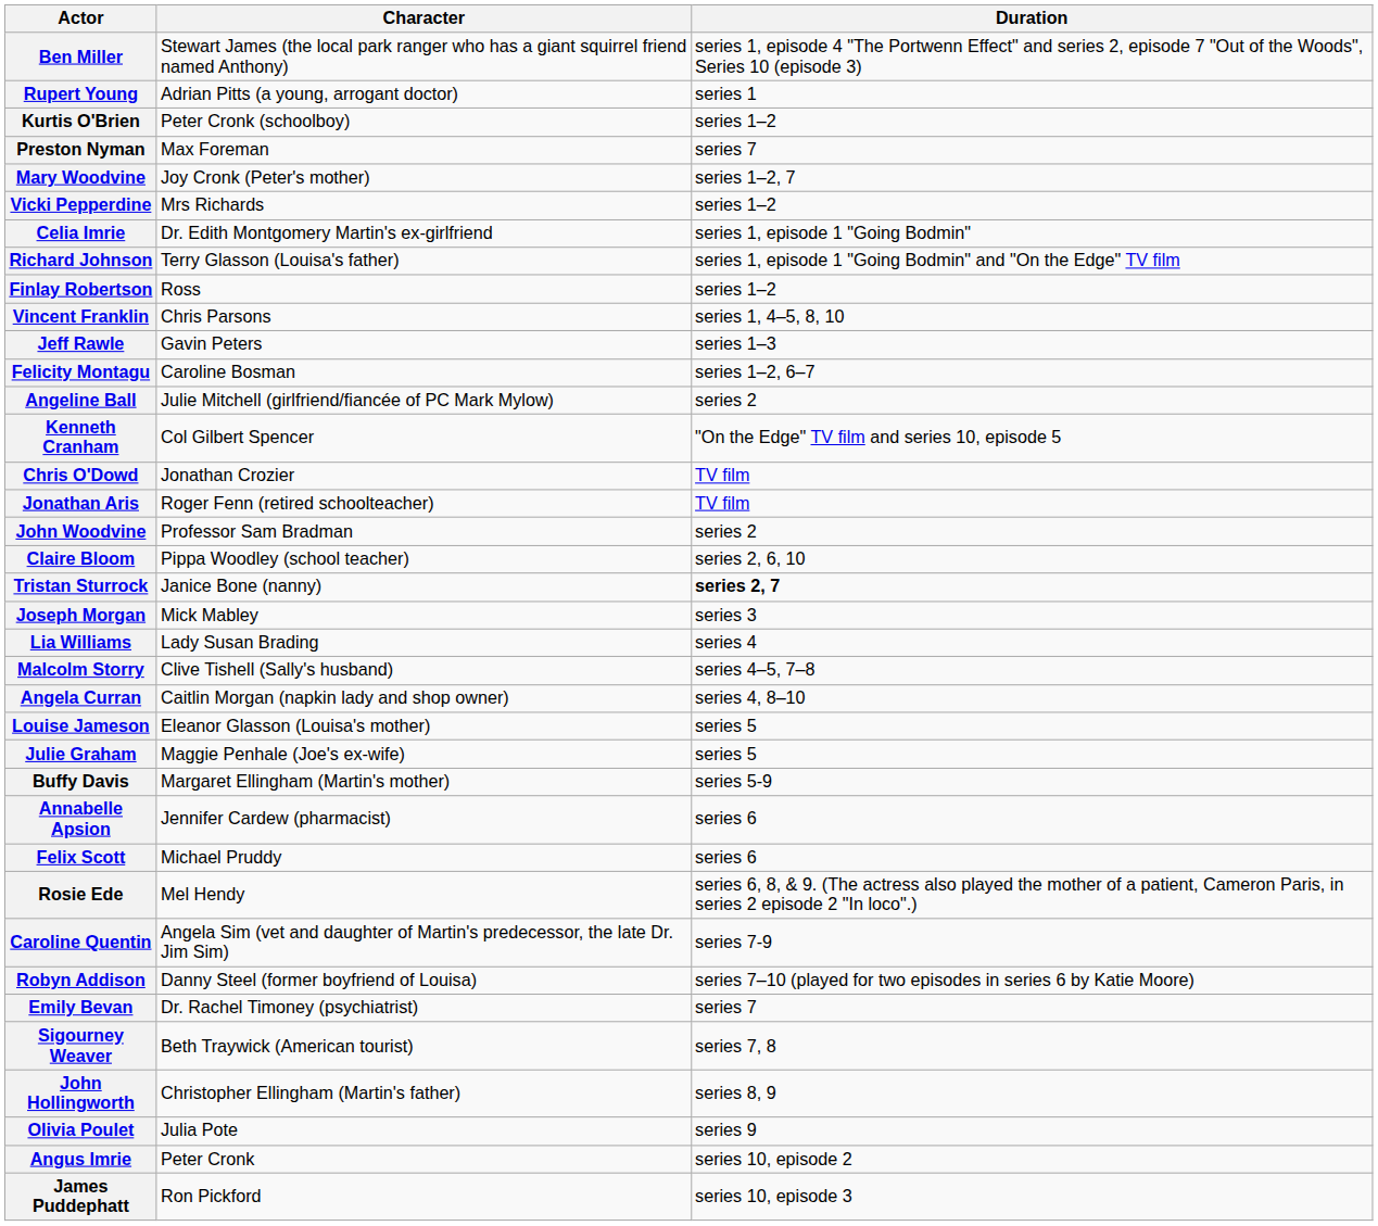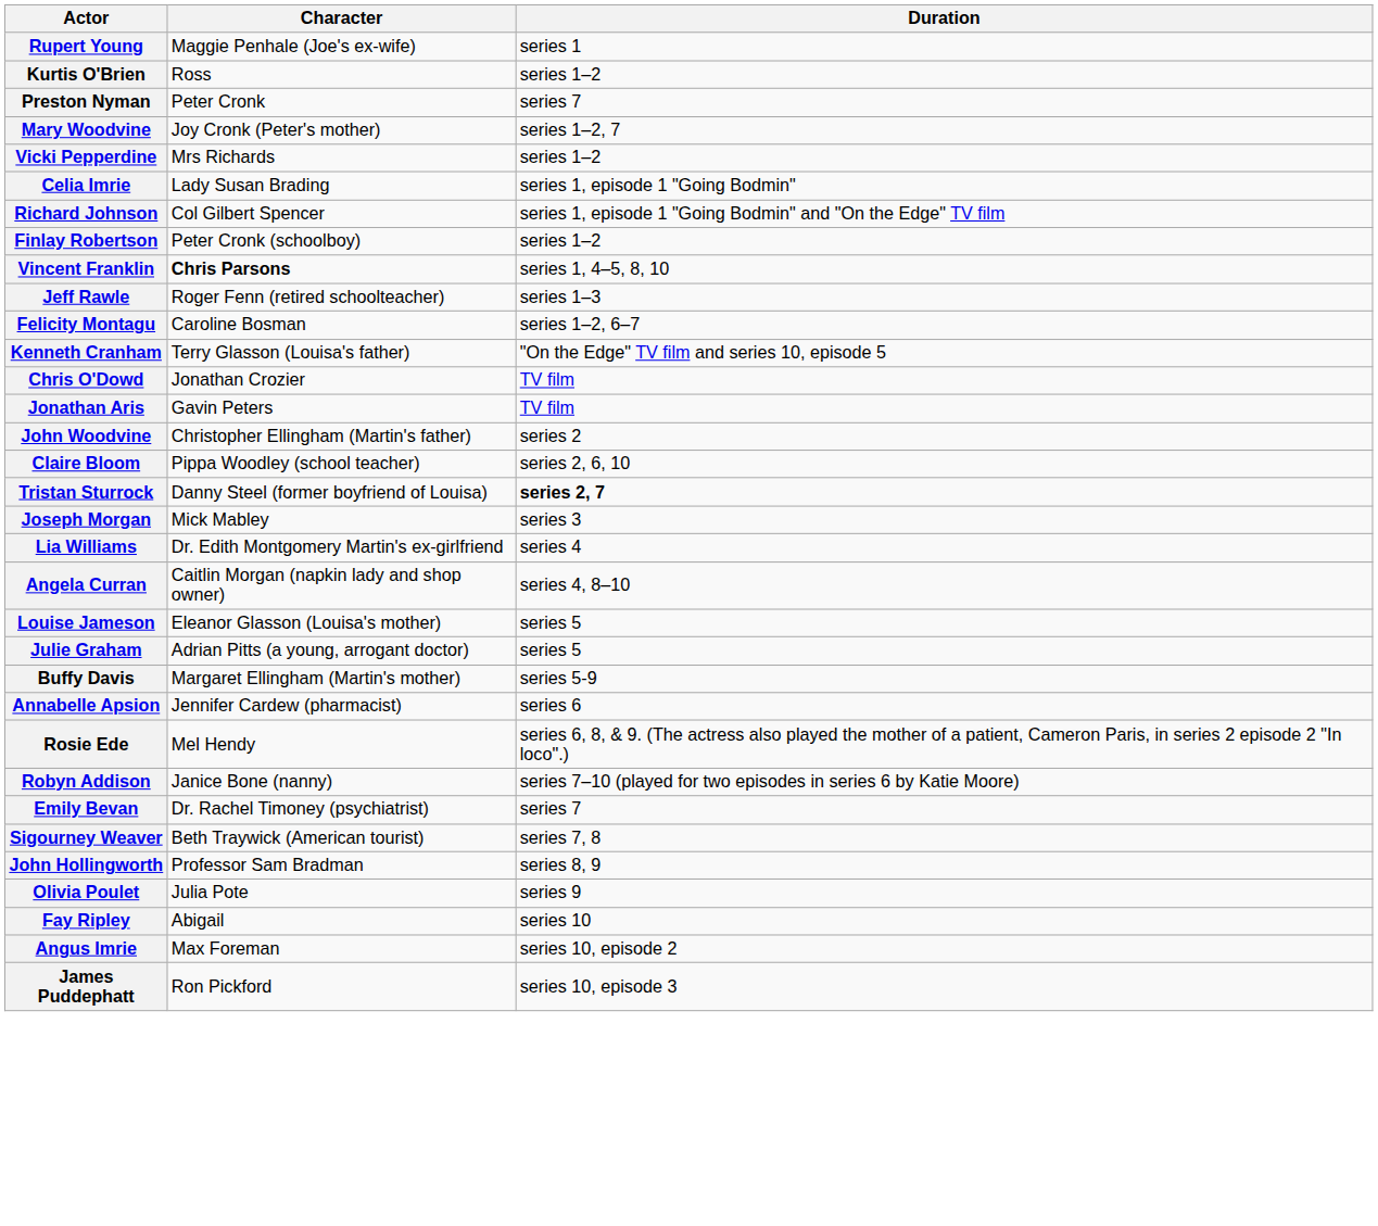 <table class="wikitable plainrowheaders sortable";">
 <tr>
 <th>Actor</th>
 <th>Character</th>
 <th>Duration</th>
 </tr>
 <tr>
-<th scope="row"><a href='#'>Ben Miller</a></th>
-<td>Stewart James (the local park ranger who has a giant squirrel friend named Anthony)</td>
-<td>series 1, episode 4 "The Portwenn Effect" and series 2, episode 7 "Out of the Woods", Series 10 (episode 3)</td>
-</tr>
-<tr>
 <th scope="row"><a href='#'>Rupert Young</a></th>
-<td>Adrian Pitts (a young, arrogant doctor)</td>
+<td>Maggie Penhale (Joe's ex-wife)</td>
 <td>series 1</td>
 </tr>
 <tr>
 <th scope="row">Kurtis O'Brien</th>
-<td>Peter Cronk (schoolboy)</td>
+<td>Ross</td>
 <td>series 1–2</td>
 </tr>
 <tr>
 <th scope="row">Preston Nyman</th>
-<td>Max Foreman</td>
+<td>Peter Cronk</td>
 <td>series 7</td>
 </tr>
 <tr>
 <th scope="row"><a href='#'>Mary Woodvine</a></th>
 <td>Joy Cronk (Peter's mother)</td>
 <td>series 1–2, 7</td>
 </tr>
 <tr>
 <th scope="row"><a href='#'>Vicki Pepperdine</a></th>
 <td>Mrs Richards</td>
 <td>series 1–2</td>
 </tr>
 <tr>
 <th scope="row"><a href='#'>Celia Imrie</a></th>
-<td>Dr. Edith Montgomery Martin's ex-girlfriend</td>
+<td>Lady Susan Brading</td>
 <td>series 1, episode 1 "Going Bodmin"</td>
 </tr>
 <tr>
 <th scope="row"><a href='#'>Richard Johnson</a></th>
-<td>Terry Glasson (Louisa's father)</td>
+<td>Col Gilbert Spencer</td>
 <td>series 1, episode 1 "Going Bodmin" and "On the Edge" <a href='#'>TV film</a></td>
 </tr>
 <tr>
 <th scope="row"><a href='#'>Finlay Robertson</a></th>
-<td>Ross</td>
+<td>Peter Cronk (schoolboy)</td>
 <td>series 1–2</td>
 </tr>
 <tr>
 <th scope="row"><a href='#'>Vincent Franklin</a></th>
-<td>Chris Parsons</td>
+<td><strong>Chris Parsons</strong></td>
 <td>series 1, 4–5, 8, 10</td>
 </tr>
 <tr>
 <th scope="row"><a href='#'>Jeff Rawle</a></th>
-<td>Gavin Peters</td>
+<td>Roger Fenn (retired schoolteacher)</td>
 <td>series 1–3</td>
 </tr>
 <tr>
 <th scope="row"><a href='#'>Felicity Montagu</a></th>
 <td>Caroline Bosman</td>
 <td>series 1–2, 6–7</td>
 </tr>
 <tr>
-<th scope="row"><a href='#'>Angeline Ball</a></th>
-<td>Julie Mitchell (girlfriend/fiancée of PC Mark Mylow)</td>
-<td>series 2</td>
-</tr>
-<tr>
 <th scope="row"><a href='#'>Kenneth Cranham</a></th>
-<td>Col Gilbert Spencer</td>
+<td>Terry Glasson (Louisa's father)</td>
 <td>"On the Edge" <a href='#'>TV film</a> and series 10, episode 5</td>
 </tr>
 <tr>
 <th scope="row"><a href='#'>Chris O'Dowd</a></th>
 <td>Jonathan Crozier</td>
 <td><a href='#'>TV film</a></td>
 </tr>
 <tr>
 <th scope="row"><a href='#'>Jonathan Aris</a></th>
-<td>Roger Fenn (retired schoolteacher)</td>
+<td>Gavin Peters</td>
 <td><a href='#'>TV film</a></td>
 </tr>
 <tr>
 <th scope="row"><a href='#'>John Woodvine</a></th>
-<td>Professor Sam Bradman</td>
+<td>Christopher Ellingham (Martin's father)</td>
 <td>series 2</td>
 </tr>
 <tr>
 <th scope="row"><a href='#'>Claire Bloom</a></th>
 <td>Pippa Woodley (school teacher)</td>
 <td>series 2, 6, 10</td>
 </tr>
 <tr>
 <th scope="row"><a href='#'>Tristan Sturrock</a></th>
-<td>Janice Bone (nanny)</td>
+<td>Danny Steel (former boyfriend of Louisa)</td>
 <td><strong>series 2, 7</strong></td>
 </tr>
 <tr>
 <th scope="row"><a href='#'>Joseph Morgan</a></th>
 <td>Mick Mabley</td>
 <td>series 3</td>
 </tr>
 <tr>
 <th scope="row"><a href='#'>Lia Williams</a></th>
-<td>Lady Susan Brading</td>
+<td>Dr. Edith Montgomery Martin's ex-girlfriend</td>
 <td>series 4</td>
-</tr>
-<tr>
-<th scope="row"><a href='#'>Malcolm Storry</a></th>
-<td>Clive Tishell (Sally's husband)</td>
-<td>series 4–5, 7–8</td>
 </tr>
 <tr>
 <th scope="row"><a href='#'>Angela Curran</a></th>
 <td>Caitlin Morgan (napkin lady and shop owner)</td>
 <td>series 4, 8–10</td>
 </tr>
 <tr>
 <th scope="row"><a href='#'>Louise Jameson</a></th>
 <td>Eleanor Glasson (Louisa's mother)</td>
 <td>series 5</td>
 </tr>
 <tr>
 <th scope="row"><a href='#'>Julie Graham</a></th>
-<td>Maggie Penhale (Joe's ex-wife)</td>
+<td>Adrian Pitts (a young, arrogant doctor)</td>
 <td>series 5</td>
 </tr>
 <tr>
 <th scope="row">Buffy Davis</th>
 <td>Margaret Ellingham (Martin's mother)</td>
 <td>series 5-9</td>
 </tr>
 <tr>
 <th scope="row"><a href='#'>Annabelle Apsion</a></th>
 <td>Jennifer Cardew (pharmacist)</td>
 <td>series 6</td>
 </tr>
 <tr>
-<th scope="row"><a href='#'>Felix Scott</a></th>
-<td>Michael Pruddy</td>
-<td>series 6</td>
-</tr>
-<tr>
 <th scope="row">Rosie Ede</th>
 <td>Mel Hendy</td>
 <td>series 6, 8, & 9. (The actress also played the mother of a patient, Cameron Paris, in series 2 episode 2 "In loco".)</td>
 </tr>
 <tr>
-<th scope="row"><a href='#'>Caroline Quentin</a></th>
-<td>Angela Sim (vet and daughter of Martin's predecessor, the late Dr. Jim Sim)</td>
-<td>series 7-9</td>
-</tr>
-<tr>
 <th scope="row"><a href='#'>Robyn Addison</a></th>
-<td>Danny Steel (former boyfriend of Louisa)</td>
+<td>Janice Bone (nanny)</td>
 <td>series 7–10 (played for two episodes in series 6 by Katie Moore)</td>
 </tr>
 <tr>
 <th scope="row"><a href='#'>Emily Bevan</a></th>
 <td>Dr. Rachel Timoney (psychiatrist)</td>
 <td>series 7</td>
 </tr>
 <tr>
 <th scope="row"><a href='#'>Sigourney Weaver</a></th>
 <td>Beth Traywick (American tourist)</td>
 <td>series 7, 8</td>
 </tr>
 <tr>
 <th scope="row"><a href='#'>John Hollingworth</a></th>
-<td>Christopher Ellingham (Martin's father)</td>
+<td>Professor Sam Bradman</td>
 <td>series 8, 9</td>
 </tr>
 <tr>
 <th scope="row"><a href='#'>Olivia Poulet</a></th>
 <td>Julia Pote</td>
 <td>series 9</td>
 </tr>
 <tr>
+<th scope="row"><a href='#'>Fay Ripley</a></th>
+<td>Abigail</td>
+<td>series 10</td>
+</tr>
+<tr>
 <th scope="row"><a href='#'>Angus Imrie</a></th>
-<td>Peter Cronk</td>
+<td>Max Foreman</td>
 <td>series 10, episode 2</td>
 </tr>
 <tr>
 <th scope="row">James Puddephatt</th>
 <td>Ron Pickford</td>
 <td>series 10, episode 3</td>
 </tr>
 </table>
